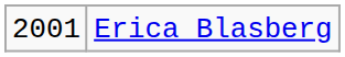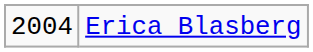 <table class="wikitable">
 <tr>
 </tr>
 <tr>
-<td>2001</td>
+<td>2004</td>
 <td><a href='#'>Erica Blasberg</a></td>
 </tr>
 </table>
